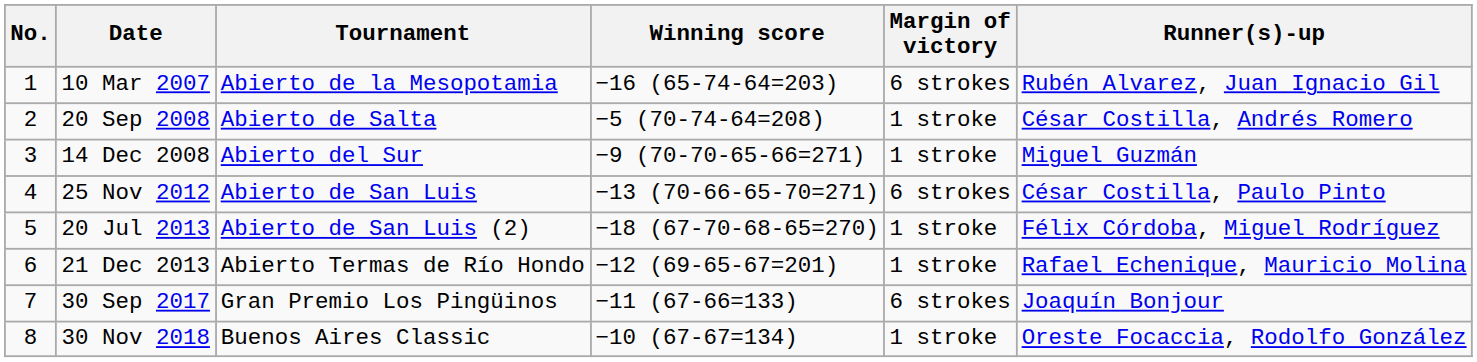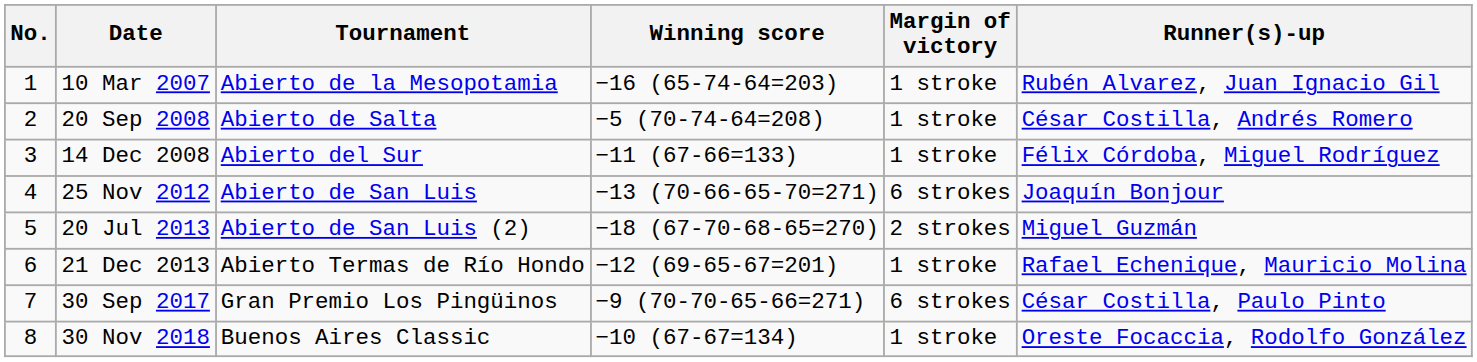 <table class="wikitable" style="font-size:95%;">
 <tr>
 <th>No.</th>
 <th>Date</th>
 <th>Tournament</th>
 <th>Winning score</th>
 <th>Margin of<br>victory</th>
 <th>Runner(s)-up</th>
 </tr>
 <tr>
 <td align=center>1</td>
 <td align=right>10 Mar <a href='#'>2007</a></td>
 <td><a href='#'>Abierto de la Mesopotamia</a></td>
 <td>−16 (65-74-64=203)</td>
-<td>6 strokes</td>
+<td>1 stroke</td>
 <td> <a href='#'>Rubén Alvarez</a>,  <a href='#'>Juan Ignacio Gil</a></td>
 </tr>
 <tr>
 <td align=center>2</td>
 <td align=right>20 Sep <a href='#'>2008</a></td>
 <td><a href='#'>Abierto de Salta</a></td>
 <td>−5 (70-74-64=208)</td>
 <td>1 stroke</td>
 <td> <a href='#'>César Costilla</a>,  <a href='#'>Andrés Romero</a></td>
 </tr>
 <tr>
 <td align=center>3</td>
 <td align=right>14 Dec 2008</td>
 <td><a href='#'>Abierto del Sur</a></td>
-<td>−9 (70-70-65-66=271)</td>
+<td>−11 (67-66=133)</td>
 <td>1 stroke</td>
-<td> <a href='#'>Miguel Guzmán</a></td>
+<td> <a href='#'>Félix Córdoba</a>,  <a href='#'>Miguel Rodríguez</a></td>
 </tr>
 <tr>
 <td align=center>4</td>
 <td align=right>25 Nov <a href='#'>2012</a></td>
 <td><a href='#'>Abierto de San Luis</a></td>
 <td>−13 (70-66-65-70=271)</td>
 <td>6 strokes</td>
-<td> <a href='#'>César Costilla</a>,  <a href='#'>Paulo Pinto</a></td>
+<td> <a href='#'>Joaquín Bonjour</a></td>
 </tr>
 <tr>
 <td align=center>5</td>
 <td align=right>20 Jul <a href='#'>2013</a></td>
 <td><a href='#'>Abierto de San Luis</a> (2)</td>
 <td>−18 (67-70-68-65=270)</td>
-<td>1 stroke</td>
-<td> <a href='#'>Félix Córdoba</a>,  <a href='#'>Miguel Rodríguez</a></td>
+<td>2 strokes</td>
+<td> <a href='#'>Miguel Guzmán</a></td>
 </tr>
 <tr>
 <td align=center>6</td>
 <td align=right>21 Dec 2013</td>
 <td>Abierto Termas de Río Hondo</td>
 <td>−12 (69-65-67=201)</td>
 <td>1 stroke</td>
 <td> <a href='#'>Rafael Echenique</a>,  <a href='#'>Mauricio Molina</a></td>
 </tr>
 <tr>
 <td align=center>7</td>
 <td align=right>30 Sep <a href='#'>2017</a></td>
 <td>Gran Premio Los Pingüinos</td>
-<td>−11 (67-66=133)</td>
+<td>−9 (70-70-65-66=271)</td>
 <td>6 strokes</td>
-<td> <a href='#'>Joaquín Bonjour</a></td>
+<td> <a href='#'>César Costilla</a>,  <a href='#'>Paulo Pinto</a></td>
 </tr>
 <tr>
 <td align=center>8</td>
 <td align=right>30 Nov <a href='#'>2018</a></td>
 <td>Buenos Aires Classic</td>
 <td>−10 (67-67=134)</td>
 <td>1 stroke</td>
 <td> <a href='#'>Oreste Focaccia</a>,  <a href='#'>Rodolfo González</a></td>
 </tr>
 </table>
